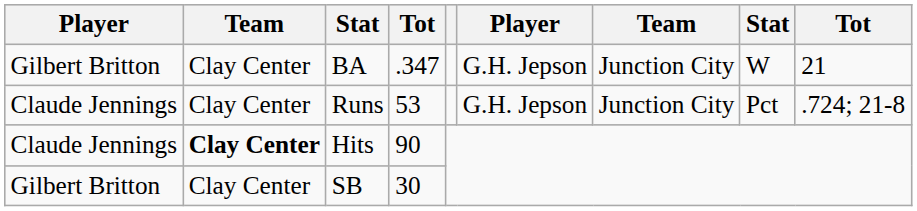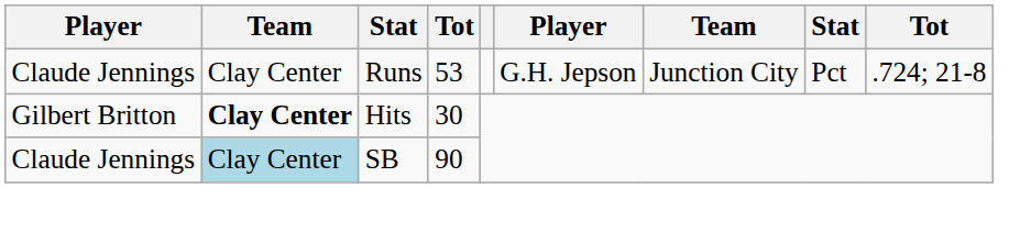 <table class="wikitable">
 <tr>
 <th>Player</th>
 <th>Team</th>
 <th>Stat</th>
 <th>Tot</th>
 <th></th>
 <th>Player</th>
 <th>Team</th>
 <th>Stat</th>
 <th>Tot</th>
 </tr>
 <tr>
-<td>Gilbert Britton</td>
-<td>Clay Center</td>
-<td>BA</td>
-<td>.347</td>
-<td></td>
-<td>G.H. Jepson</td>
-<td>Junction City</td>
-<td>W</td>
-<td>21</td>
-</tr>
-<tr>
 <td>Claude Jennings</td>
 <td>Clay Center</td>
 <td>Runs</td>
 <td>53</td>
 <td></td>
 <td>G.H. Jepson</td>
 <td>Junction City</td>
 <td>Pct</td>
 <td>.724; 21-8</td>
 </tr>
 <tr>
-<td>Claude Jennings</td>
+<td>Gilbert Britton</td>
 <td><strong>Clay Center</strong></td>
 <td>Hits</td>
+<td>30</td>
+</tr>
+<tr>
+<td>Claude Jennings</td>
+<td style="background: lightblue;">Clay Center</td>
+<td>SB</td>
 <td>90</td>
 </tr>
-<tr>
-<td>Gilbert Britton</td>
-<td>Clay Center</td>
-<td>SB</td>
-<td>30</td>
-</tr>
 </table>
